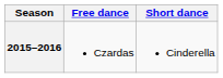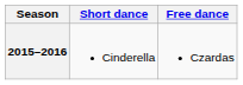 <table class="wikitable" style="text-align:center">
 <tr>
 <th>Season</th>
+<th><a href='#'>Short dance</a></th>
 <th><a href='#'>Free dance</a></th>
-<th><a href='#'>Short dance</a></th>
 </tr>
 <tr>
 <th>2015–2016 <br></th>
+<td><br><ul><li>Cinderella <br></li></ul></td>
 <td><br><ul><li>Czardas <br></li></ul></td>
-<td><br><ul><li>Cinderella <br></li></ul></td>
 </tr>
 </table>
